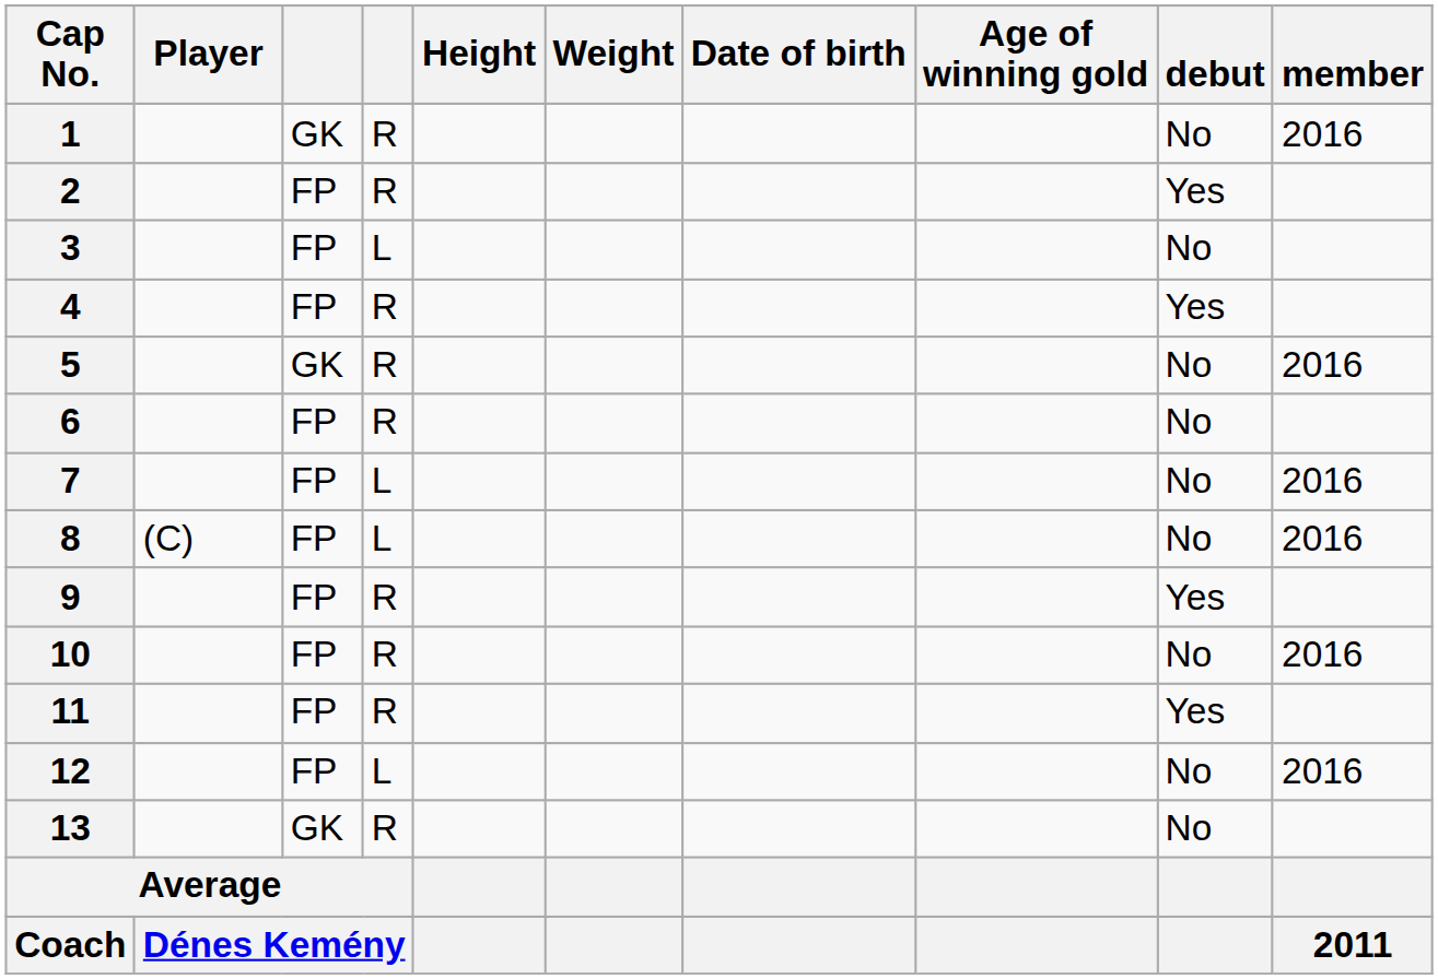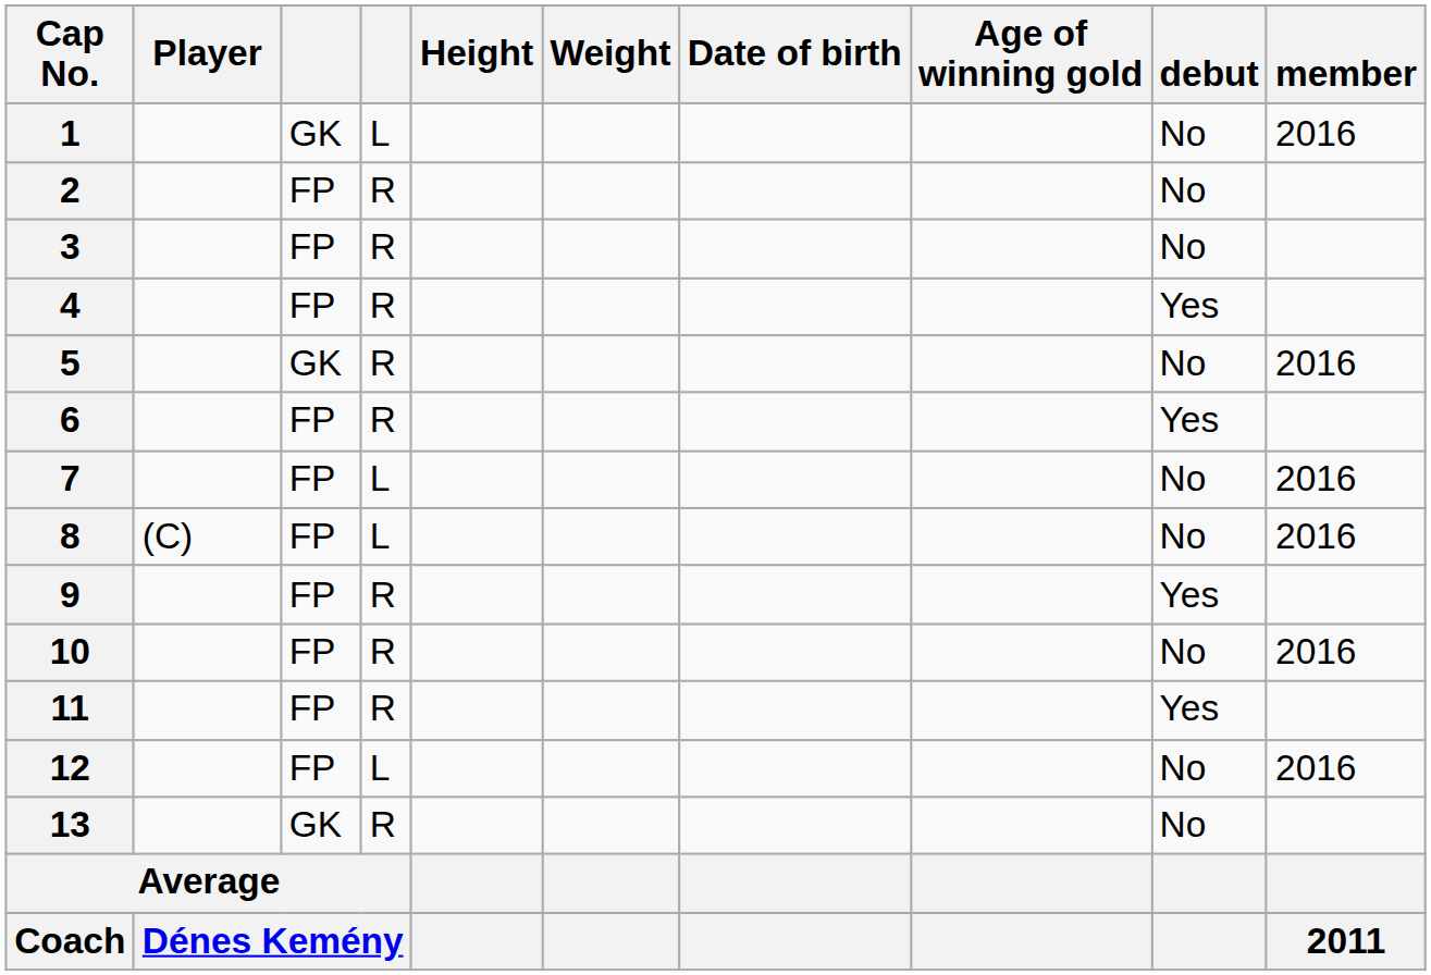 <table class="wikitable sortable sticky-header col3center col4center col6right col7right col9center col10center" style="font-size: 100%; margin-left: 1em;">
 <tr>
 <th scope="col">Cap<br>No.</th>
 <th scope="col">Player</th>
 <th scope="col"></th>
 <th scope="col"></th>
 <th scope="col">Height</th>
 <th scope="col">Weight</th>
 <th scope="col">Date of birth</th>
 <th scope="col">Age of<br>winning gold</th>
 <th scope="col"><br>debut</th>
 <th scope="col"><br>member</th>
 </tr>
 <tr>
 <th scope="row">1</th>
 <td></td>
 <td>GK</td>
-<td>R</td>
+<td>L</td>
 <td></td>
 <td></td>
 <td></td>
 <td></td>
 <td>No</td>
 <td>2016</td>
 </tr>
 <tr>
 <th scope="row">2</th>
 <td></td>
 <td>FP</td>
 <td>R</td>
 <td></td>
 <td></td>
 <td></td>
 <td></td>
-<td>Yes</td>
+<td>No</td>
 <td></td>
 </tr>
 <tr>
 <th scope="row">3</th>
 <td></td>
 <td>FP</td>
-<td>L</td>
+<td>R</td>
 <td></td>
 <td></td>
 <td></td>
 <td></td>
 <td>No</td>
 <td></td>
 </tr>
 <tr>
 <th scope="row">4</th>
 <td></td>
 <td>FP</td>
 <td>R</td>
 <td></td>
 <td></td>
 <td></td>
 <td></td>
 <td>Yes</td>
 <td></td>
 </tr>
 <tr>
 <th scope="row">5</th>
 <td></td>
 <td>GK</td>
 <td>R</td>
 <td></td>
 <td></td>
 <td></td>
 <td></td>
 <td>No</td>
 <td>2016</td>
 </tr>
 <tr>
 <th scope="row">6</th>
 <td></td>
 <td>FP</td>
 <td>R</td>
 <td></td>
 <td></td>
 <td></td>
 <td></td>
-<td>No</td>
+<td>Yes</td>
 <td></td>
 </tr>
 <tr>
 <th scope="row">7</th>
 <td></td>
 <td>FP</td>
 <td>L</td>
 <td></td>
 <td></td>
 <td></td>
 <td></td>
 <td>No</td>
 <td>2016</td>
 </tr>
 <tr>
 <th scope="row">8</th>
 <td> (C)</td>
 <td>FP</td>
 <td>L</td>
 <td></td>
 <td></td>
 <td></td>
 <td></td>
 <td>No</td>
 <td>2016</td>
 </tr>
 <tr>
 <th scope="row">9</th>
 <td></td>
 <td>FP</td>
 <td>R</td>
 <td></td>
 <td></td>
 <td></td>
 <td></td>
 <td>Yes</td>
 <td></td>
 </tr>
 <tr>
 <th scope="row">10</th>
 <td></td>
 <td>FP</td>
 <td>R</td>
 <td></td>
 <td></td>
 <td></td>
 <td></td>
 <td>No</td>
 <td>2016</td>
 </tr>
 <tr>
 <th scope="row">11</th>
 <td></td>
 <td>FP</td>
 <td>R</td>
 <td></td>
 <td></td>
 <td></td>
 <td></td>
 <td>Yes</td>
 <td></td>
 </tr>
 <tr>
 <th scope="row">12</th>
 <td></td>
 <td>FP</td>
 <td>L</td>
 <td></td>
 <td></td>
 <td></td>
 <td></td>
 <td>No</td>
 <td>2016</td>
 </tr>
 <tr>
 <th scope="row">13</th>
 <td></td>
 <td>GK</td>
 <td>R</td>
 <td></td>
 <td></td>
 <td></td>
 <td></td>
 <td>No</td>
 <td></td>
 </tr>
 <tr class="sortbottom">
 <th colspan="4">Average</th>
 <th style="text-align: left;"></th>
 <th style="text-align: right;"></th>
 <th style="text-align: right;"></th>
 <th style="text-align: left;"></th>
 <th></th>
 <th></th>
 </tr>
 <tr class="sortbottom">
 <th>Coach</th>
 <th colspan="3" style="text-align: left;"><a href='#'>Dénes Kemény</a></th>
 <th></th>
 <th></th>
 <th style="text-align: right;"></th>
 <th style="text-align: left;"></th>
 <th></th>
 <th>2011</th>
 </tr>
 </table>
